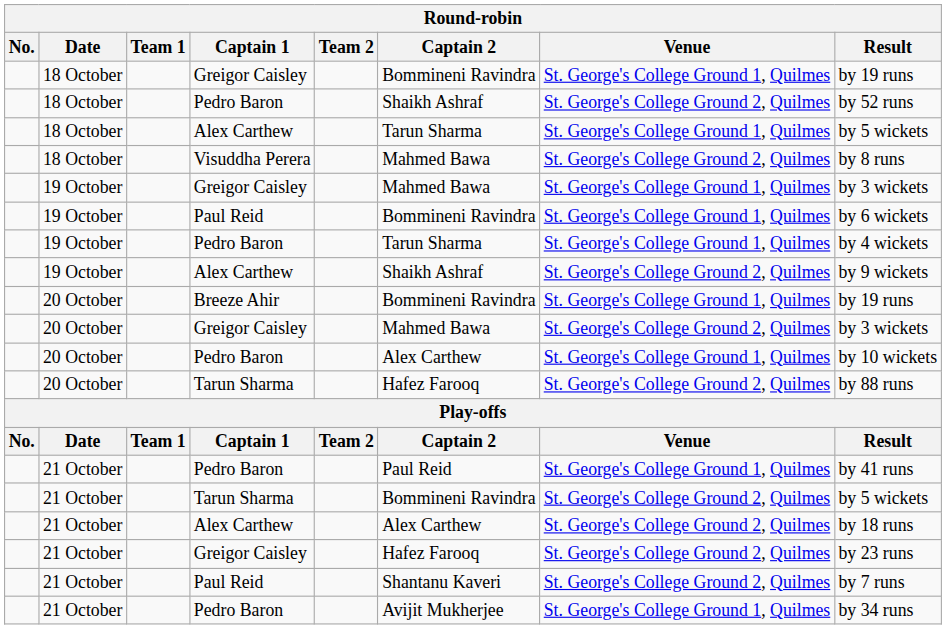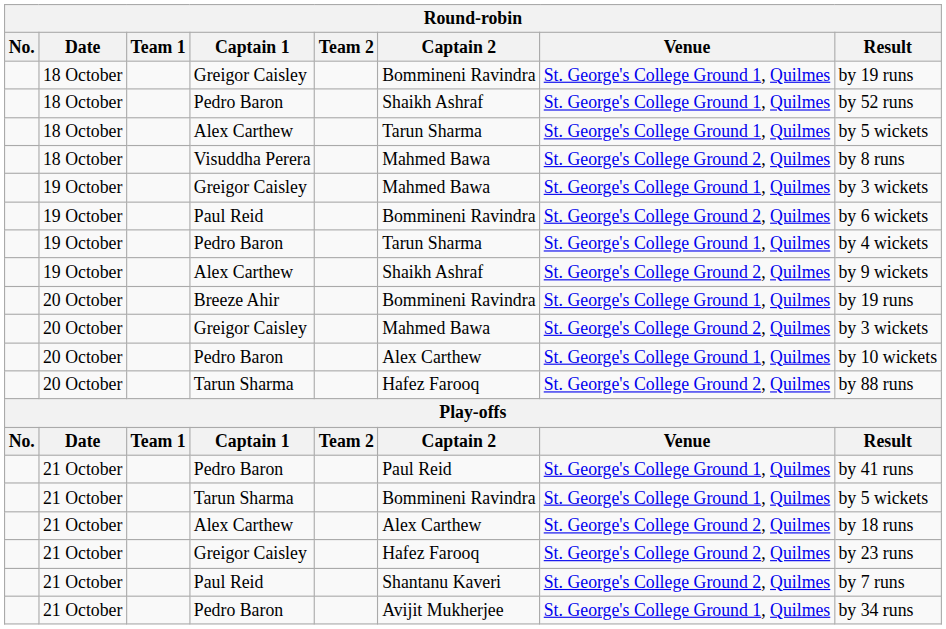 <table class="wikitable">
 <tr>
 <th colspan="8">Round-robin</th>
 </tr>
 <tr>
 <th>No.</th>
 <th>Date</th>
 <th>Team 1</th>
 <th>Captain 1</th>
 <th>Team 2</th>
 <th>Captain 2</th>
 <th>Venue</th>
 <th>Result</th>
 </tr>
 <tr>
 <td></td>
 <td>18 October</td>
 <td></td>
 <td>Greigor Caisley</td>
 <td></td>
 <td>Bommineni Ravindra</td>
 <td><a href='#'>St. George's College Ground 1</a>, <a href='#'>Quilmes</a></td>
 <td> by 19 runs</td>
 </tr>
 <tr>
 <td></td>
 <td>18 October</td>
 <td></td>
 <td>Pedro Baron</td>
 <td></td>
 <td>Shaikh Ashraf</td>
-<td><a href='#'>St. George's College Ground 2</a>, <a href='#'>Quilmes</a></td>
+<td><a href='#'>St. George's College Ground 1</a>, <a href='#'>Quilmes</a></td>
 <td> by 52 runs</td>
 </tr>
 <tr>
 <td></td>
 <td>18 October</td>
 <td></td>
 <td>Alex Carthew</td>
 <td></td>
 <td>Tarun Sharma</td>
 <td><a href='#'>St. George's College Ground 1</a>, <a href='#'>Quilmes</a></td>
 <td> by 5 wickets</td>
 </tr>
 <tr>
 <td></td>
 <td>18 October</td>
 <td></td>
 <td>Visuddha Perera</td>
 <td></td>
 <td>Mahmed Bawa</td>
 <td><a href='#'>St. George's College Ground 2</a>, <a href='#'>Quilmes</a></td>
 <td> by 8 runs</td>
 </tr>
 <tr>
 <td></td>
 <td>19 October</td>
 <td></td>
 <td>Greigor Caisley</td>
 <td></td>
 <td>Mahmed Bawa</td>
 <td><a href='#'>St. George's College Ground 1</a>, <a href='#'>Quilmes</a></td>
 <td> by 3 wickets</td>
 </tr>
 <tr>
 <td></td>
 <td>19 October</td>
 <td></td>
 <td>Paul Reid</td>
 <td></td>
 <td>Bommineni Ravindra</td>
-<td><a href='#'>St. George's College Ground 1</a>, <a href='#'>Quilmes</a></td>
+<td><a href='#'>St. George's College Ground 2</a>, <a href='#'>Quilmes</a></td>
 <td> by 6 wickets</td>
 </tr>
 <tr>
 <td></td>
 <td>19 October</td>
 <td></td>
 <td>Pedro Baron</td>
 <td></td>
 <td>Tarun Sharma</td>
 <td><a href='#'>St. George's College Ground 1</a>, <a href='#'>Quilmes</a></td>
 <td> by 4 wickets</td>
 </tr>
 <tr>
 <td></td>
 <td>19 October</td>
 <td></td>
 <td>Alex Carthew</td>
 <td></td>
 <td>Shaikh Ashraf</td>
 <td><a href='#'>St. George's College Ground 2</a>, <a href='#'>Quilmes</a></td>
 <td> by 9 wickets</td>
 </tr>
 <tr>
 <td></td>
 <td>20 October</td>
 <td></td>
 <td>Breeze Ahir</td>
 <td></td>
 <td>Bommineni Ravindra</td>
 <td><a href='#'>St. George's College Ground 1</a>, <a href='#'>Quilmes</a></td>
 <td> by 19 runs</td>
 </tr>
 <tr>
 <td></td>
 <td>20 October</td>
 <td></td>
 <td>Greigor Caisley</td>
 <td></td>
 <td>Mahmed Bawa</td>
 <td><a href='#'>St. George's College Ground 2</a>, <a href='#'>Quilmes</a></td>
 <td> by 3 wickets</td>
 </tr>
 <tr>
 <td></td>
 <td>20 October</td>
 <td></td>
 <td>Pedro Baron</td>
 <td></td>
 <td>Alex Carthew</td>
 <td><a href='#'>St. George's College Ground 1</a>, <a href='#'>Quilmes</a></td>
 <td> by 10 wickets</td>
 </tr>
 <tr>
 <td></td>
 <td>20 October</td>
 <td></td>
 <td>Tarun Sharma</td>
 <td></td>
 <td>Hafez Farooq</td>
 <td><a href='#'>St. George's College Ground 2</a>, <a href='#'>Quilmes</a></td>
 <td> by 88 runs</td>
 </tr>
 <tr>
 <th colspan="8">Play-offs</th>
 </tr>
 <tr>
 <th>No.</th>
 <th>Date</th>
 <th>Team 1</th>
 <th>Captain 1</th>
 <th>Team 2</th>
 <th>Captain 2</th>
 <th>Venue</th>
 <th>Result</th>
 </tr>
 <tr>
 <td></td>
 <td>21 October</td>
 <td></td>
 <td>Pedro Baron</td>
 <td></td>
 <td>Paul Reid</td>
 <td><a href='#'>St. George's College Ground 1</a>, <a href='#'>Quilmes</a></td>
 <td> by 41 runs</td>
 </tr>
 <tr>
 <td></td>
 <td>21 October</td>
 <td></td>
 <td>Tarun Sharma</td>
 <td></td>
 <td>Bommineni Ravindra</td>
-<td><a href='#'>St. George's College Ground 2</a>, <a href='#'>Quilmes</a></td>
+<td><a href='#'>St. George's College Ground 1</a>, <a href='#'>Quilmes</a></td>
 <td> by 5 wickets</td>
 </tr>
 <tr>
 <td></td>
 <td>21 October</td>
 <td></td>
 <td>Alex Carthew</td>
 <td></td>
 <td>Alex Carthew</td>
 <td><a href='#'>St. George's College Ground 2</a>, <a href='#'>Quilmes</a></td>
 <td> by 18 runs</td>
 </tr>
 <tr>
 <td></td>
 <td>21 October</td>
 <td></td>
 <td>Greigor Caisley</td>
 <td></td>
 <td>Hafez Farooq</td>
 <td><a href='#'>St. George's College Ground 2</a>, <a href='#'>Quilmes</a></td>
 <td> by 23 runs</td>
 </tr>
 <tr>
 <td></td>
 <td>21 October</td>
 <td></td>
 <td>Paul Reid</td>
 <td></td>
 <td>Shantanu Kaveri</td>
 <td><a href='#'>St. George's College Ground 2</a>, <a href='#'>Quilmes</a></td>
 <td> by 7 runs</td>
 </tr>
 <tr>
 <td></td>
 <td>21 October</td>
 <td></td>
 <td>Pedro Baron</td>
 <td></td>
 <td>Avijit Mukherjee</td>
 <td><a href='#'>St. George's College Ground 1</a>, <a href='#'>Quilmes</a></td>
 <td> by 34 runs</td>
 </tr>
 </table>
